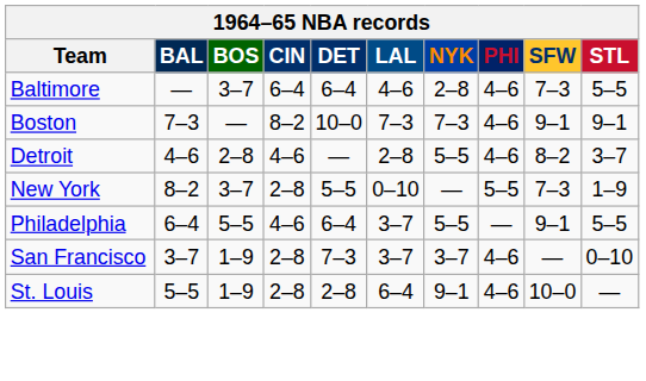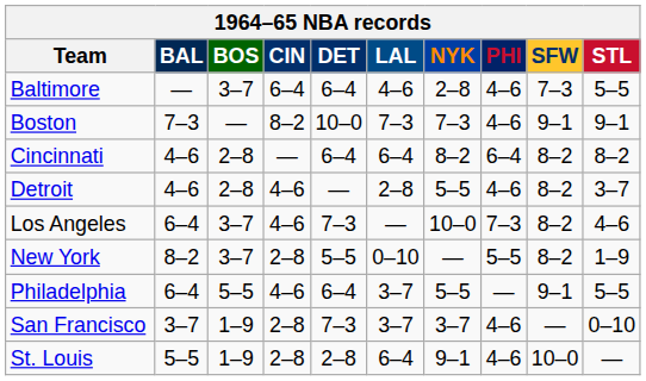 <table class="wikitable" style="font-size:95%; text-align:center;">
 <tr>
 <th colspan=10>1964–65 NBA records</th>
 </tr>
 <tr>
 <th width=100>Team</th>
 <th style="background:#002854;color:#FFFFFF;width=35">BAL</th>
 <th style="background:#006400;color:#FFFFFF;width=35">BOS</th>
 <th style="background:#012F6B;color:#FFFFFF;width=35">CIN</th>
 <th style="background:#012F6B;color:#FFFFFF;width=35">DET</th>
 <th style="background:#004B87;color:#FFFFFF;width=35">LAL</th>
 <th style="background:#003EA4;color:#FF8C00;width=35">NYK</th>
 <th style="background:#012268;color:#C90F2E;width=35">PHI</th>
 <th style="background:#FFC62C;color:#012F6B;width=35">SFW</th>
 <th style="background:#C90F2E;color:#FFFFFF;width=35">STL</th>
 </tr>
 <tr>
 <td style="text-align:left;"><a href='#'>Baltimore</a></td>
 <td>—</td>
 <td>3–7</td>
 <td>6–4</td>
 <td>6–4</td>
 <td>4–6</td>
 <td>2–8</td>
 <td>4–6</td>
 <td>7–3</td>
 <td>5–5</td>
 </tr>
 <tr>
 <td style="text-align:left;"><a href='#'>Boston</a></td>
 <td>7–3</td>
 <td>—</td>
 <td>8–2</td>
 <td>10–0</td>
 <td>7–3</td>
 <td>7–3</td>
 <td>4–6</td>
 <td>9–1</td>
 <td>9–1</td>
 </tr>
 <tr>
+<td style="text-align:left;"><a href='#'>Cincinnati</a></td>
+<td>4–6</td>
+<td>2–8</td>
+<td>—</td>
+<td>6–4</td>
+<td>6–4</td>
+<td>8–2</td>
+<td>6–4</td>
+<td>8–2</td>
+<td>8–2</td>
+</tr>
+<tr>
 <td style="text-align:left;"><a href='#'>Detroit</a></td>
 <td>4–6</td>
 <td>2–8</td>
 <td>4–6</td>
 <td>—</td>
 <td>2–8</td>
 <td>5–5</td>
 <td>4–6</td>
 <td>8–2</td>
 <td>3–7</td>
 </tr>
 <tr>
+<td style="text-align:left;">Los Angeles</td>
+<td>6–4</td>
+<td>3–7</td>
+<td>4–6</td>
+<td>7–3</td>
+<td>—</td>
+<td>10–0</td>
+<td>7–3</td>
+<td>8–2</td>
+<td>4–6</td>
+</tr>
+<tr>
 <td style="text-align:left;"><a href='#'>New York</a></td>
 <td>8–2</td>
 <td>3–7</td>
 <td>2–8</td>
 <td>5–5</td>
 <td>0–10</td>
 <td>—</td>
 <td>5–5</td>
-<td>7–3</td>
+<td>8–2</td>
 <td>1–9</td>
 </tr>
 <tr>
 <td style="text-align:left;"><a href='#'>Philadelphia</a></td>
 <td>6–4</td>
 <td>5–5</td>
 <td>4–6</td>
 <td>6–4</td>
 <td>3–7</td>
 <td>5–5</td>
 <td>—</td>
 <td>9–1</td>
 <td>5–5</td>
 </tr>
 <tr>
 <td style="text-align:left;"><a href='#'>San Francisco</a></td>
 <td>3–7</td>
 <td>1–9</td>
 <td>2–8</td>
 <td>7–3</td>
 <td>3–7</td>
 <td>3–7</td>
 <td>4–6</td>
 <td>—</td>
 <td>0–10</td>
 </tr>
 <tr>
 <td style="text-align:left;"><a href='#'>St. Louis</a></td>
 <td>5–5</td>
 <td>1–9</td>
 <td>2–8</td>
 <td>2–8</td>
 <td>6–4</td>
 <td>9–1</td>
 <td>4–6</td>
 <td>10–0</td>
 <td>—</td>
 </tr>
 </table>
